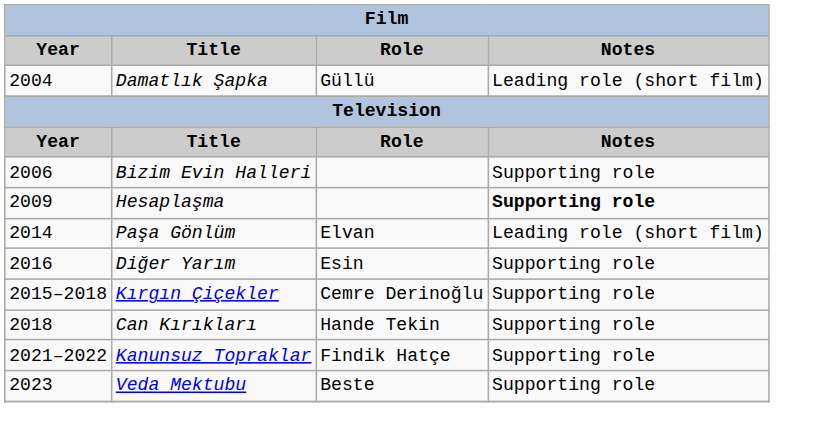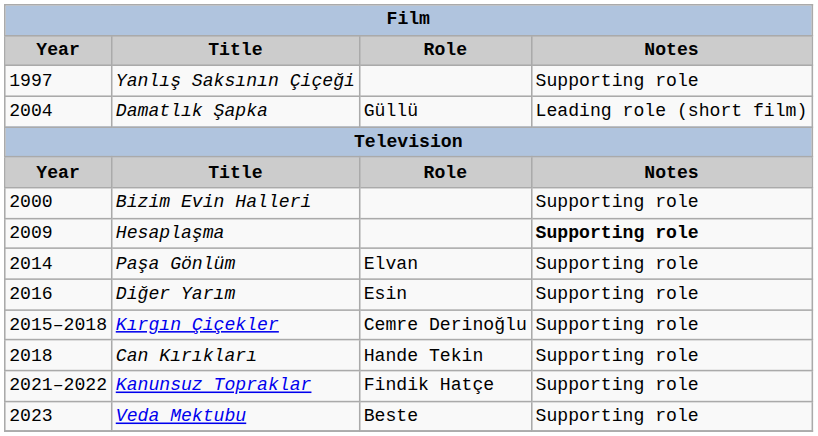 <table class="wikitable" style="font-size:90%">
 <tr>
 <th colspan="4" style="background:LightSteelBlue">Film</th>
 </tr>
 <tr>
 <th style="background:#CCCCCC">Year</th>
 <th style="background:#CCCCCC">Title</th>
 <th style="background:#CCCCCC">Role</th>
 <th style="background:#CCCCCC">Notes</th>
+</tr>
+<tr>
+<td>1997</td>
+<td><em>Yanlış Saksının Çiçeği</em></td>
+<td></td>
+<td>Supporting role</td>
 </tr>
 <tr>
 <td>2004</td>
 <td><em>Damatlık Şapka</em></td>
 <td>Güllü</td>
 <td>Leading role (short film)</td>
 </tr>
 <tr>
 <th colspan="4" style="background:LightSteelBlue">Television</th>
 </tr>
 <tr>
 <th style="background:#CCCCCC">Year</th>
 <th style="background:#CCCCCC">Title</th>
 <th style="background:#CCCCCC">Role</th>
 <th style="background:#CCCCCC">Notes</th>
 </tr>
 <tr>
-<td>2006</td>
+<td>2000</td>
 <td><em>Bizim Evin Halleri</em></td>
 <td></td>
 <td>Supporting role</td>
 </tr>
 <tr>
 <td>2009</td>
 <td><em>Hesaplaşma</em></td>
 <td></td>
 <td><strong>Supporting role</strong></td>
 </tr>
 <tr>
 <td>2014</td>
 <td><em>Paşa Gönlüm</em></td>
 <td>Elvan</td>
-<td>Leading role (short film)</td>
+<td>Supporting role</td>
 </tr>
 <tr>
 <td>2016</td>
 <td><em>Diğer Yarım</em></td>
 <td>Esin</td>
 <td>Supporting role</td>
 </tr>
 <tr>
 <td>2015–2018</td>
 <td><em><a href='#'>Kırgın Çiçekler</a></em></td>
 <td>Cemre Derinoğlu</td>
 <td>Supporting role</td>
 </tr>
 <tr>
 <td>2018</td>
 <td><em>Can Kırıkları</em></td>
 <td>Hande Tekin</td>
 <td>Supporting role</td>
 </tr>
 <tr>
 <td>2021–2022</td>
 <td><em><a href='#'>Kanunsuz Topraklar</a></em></td>
 <td>Findik Hatçe</td>
 <td>Supporting role</td>
 </tr>
 <tr>
 <td>2023</td>
 <td><em><a href='#'>Veda Mektubu</a></em></td>
 <td>Beste</td>
 <td>Supporting role</td>
 </tr>
 <tr>
 </tr>
 </table>
